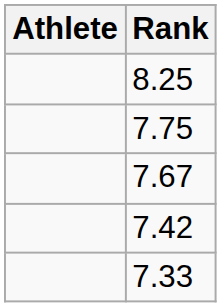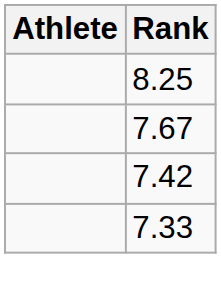 <table class="wikitable sortable">
 <tr>
 <th>Athlete</th>
 <th>Rank</th>
 </tr>
 <tr>
 <td></td>
 <td>8.25</td>
-</tr>
-<tr>
-<td></td>
-<td>7.75</td>
 </tr>
 <tr>
 <td></td>
 <td>7.67</td>
 </tr>
 <tr>
 <td></td>
 <td>7.42</td>
 </tr>
 <tr>
 <td></td>
 <td>7.33</td>
 </tr>
 </table>
